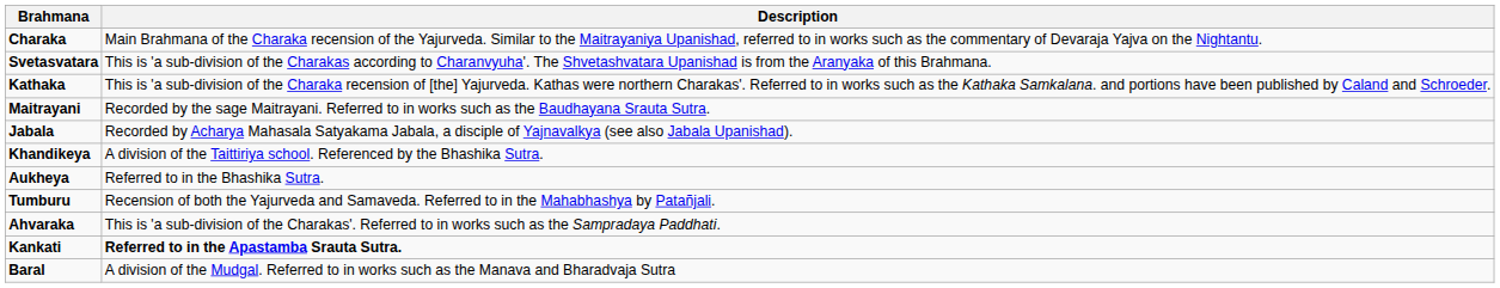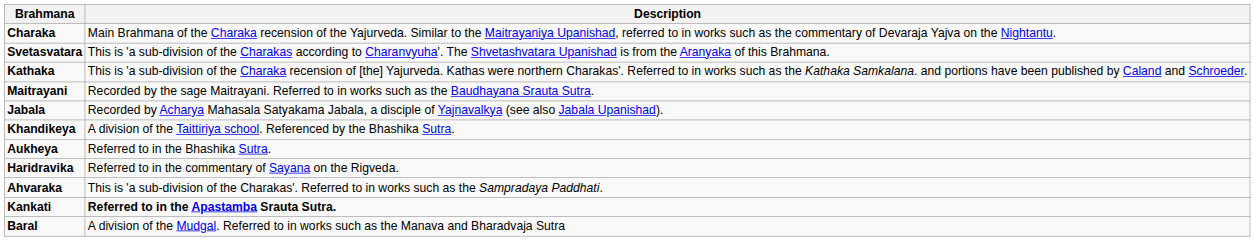 <table class="wikitable">
 <tr>
 <th>Brahmana</th>
 <th>Description</th>
 </tr>
 <tr>
 <td><strong>Charaka</strong></td>
 <td>Main Brahmana of the <a href='#'>Charaka</a> recension of the Yajurveda. Similar to the <a href='#'>Maitrayaniya Upanishad</a>, referred to in works such as the commentary of Devaraja Yajva on the <a href='#'>Nightantu</a>.</td>
 </tr>
 <tr>
 <td><strong>Svetasvatara</strong></td>
 <td>This is 'a sub-division of the <a href='#'>Charakas</a> according to <a href='#'>Charanvyuha</a>'. The <a href='#'>Shvetashvatara Upanishad</a> is from the <a href='#'>Aranyaka</a> of this Brahmana.</td>
 </tr>
 <tr>
 <td><strong>Kathaka</strong></td>
 <td>This is 'a sub-division of the <a href='#'>Charaka</a> recension of [the] Yajurveda. Kathas were northern Charakas'. Referred to in works such as the <em>Kathaka Samkalana</em>. and portions have been published by <a href='#'>Caland</a> and <a href='#'>Schroeder</a>.</td>
 </tr>
 <tr>
 <td><strong>Maitrayani</strong></td>
 <td>Recorded by the sage Maitrayani. Referred to in works such as the <a href='#'>Baudhayana Srauta Sutra</a>.</td>
 </tr>
 <tr>
 <td><strong>Jabala</strong></td>
 <td>Recorded by <a href='#'>Acharya</a> Mahasala Satyakama Jabala, a disciple of <a href='#'>Yajnavalkya</a> (see also <a href='#'>Jabala Upanishad</a>).</td>
 </tr>
 <tr>
 <td><strong>Khandikeya</strong></td>
 <td>A division of the <a href='#'>Taittiriya school</a>. Referenced by the Bhashika <a href='#'>Sutra</a>.</td>
 </tr>
 <tr>
 <td><strong>Aukheya</strong></td>
 <td>Referred to in the Bhashika <a href='#'>Sutra</a>.</td>
 </tr>
 <tr>
-<td><strong>Tumburu</strong></td>
-<td>Recension of both the Yajurveda and Samaveda. Referred to in the <a href='#'>Mahabhashya</a> by <a href='#'>Patañjali</a>.</td>
+<td><strong>Haridravika</strong></td>
+<td>Referred to in the commentary of <a href='#'>Sayana</a> on the Rigveda.</td>
 </tr>
 <tr>
 <td><strong>Ahvaraka</strong></td>
 <td>This is 'a sub-division of the Charakas'. Referred to in works such as the <em>Sampradaya Paddhati</em>.</td>
 </tr>
 <tr>
 <td><strong>Kankati</strong></td>
 <td><strong>Referred to in the <a href='#'>Apastamba</a> Srauta Sutra.</strong></td>
 </tr>
 <tr>
 <td><strong>Baral</strong></td>
 <td>A division of the <a href='#'>Mudgal</a>. Referred to in works such as the Manava and Bharadvaja Sutra</td>
 </tr>
 </table>
